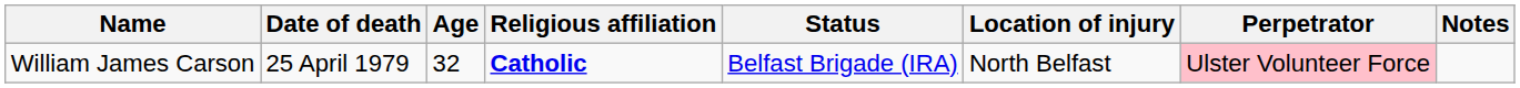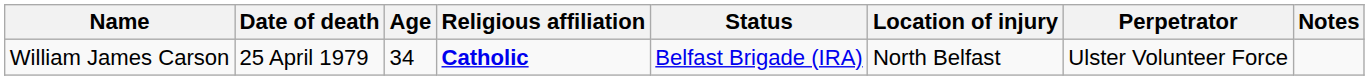 <table class="wikitable sortable">
 <tr>
 <th>Name</th>
 <th>Date of death</th>
 <th>Age</th>
 <th>Religious affiliation</th>
 <th>Status</th>
 <th>Location of injury</th>
 <th>Perpetrator</th>
 <th>Notes</th>
 </tr>
 <tr>
 <td>William James Carson</td>
 <td>25 April 1979</td>
-<td>32</td>
+<td>34</td>
 <td><strong><a href='#'>Catholic</a></strong></td>
 <td><a href='#'>Belfast Brigade (IRA)</a></td>
 <td>North Belfast</td>
-<td style="background: pink;">Ulster Volunteer Force</td>
+<td>Ulster Volunteer Force</td>
 <td></td>
 </tr>
 </table>
